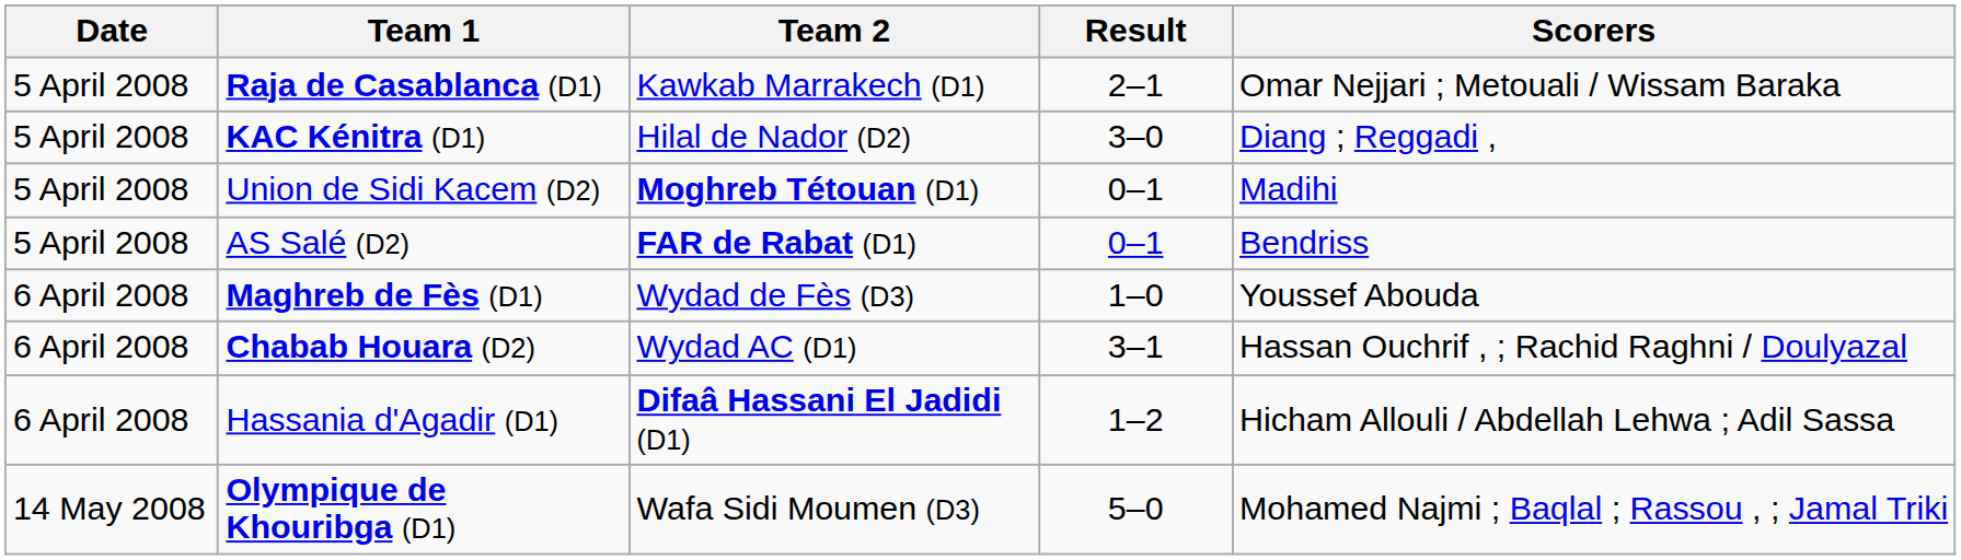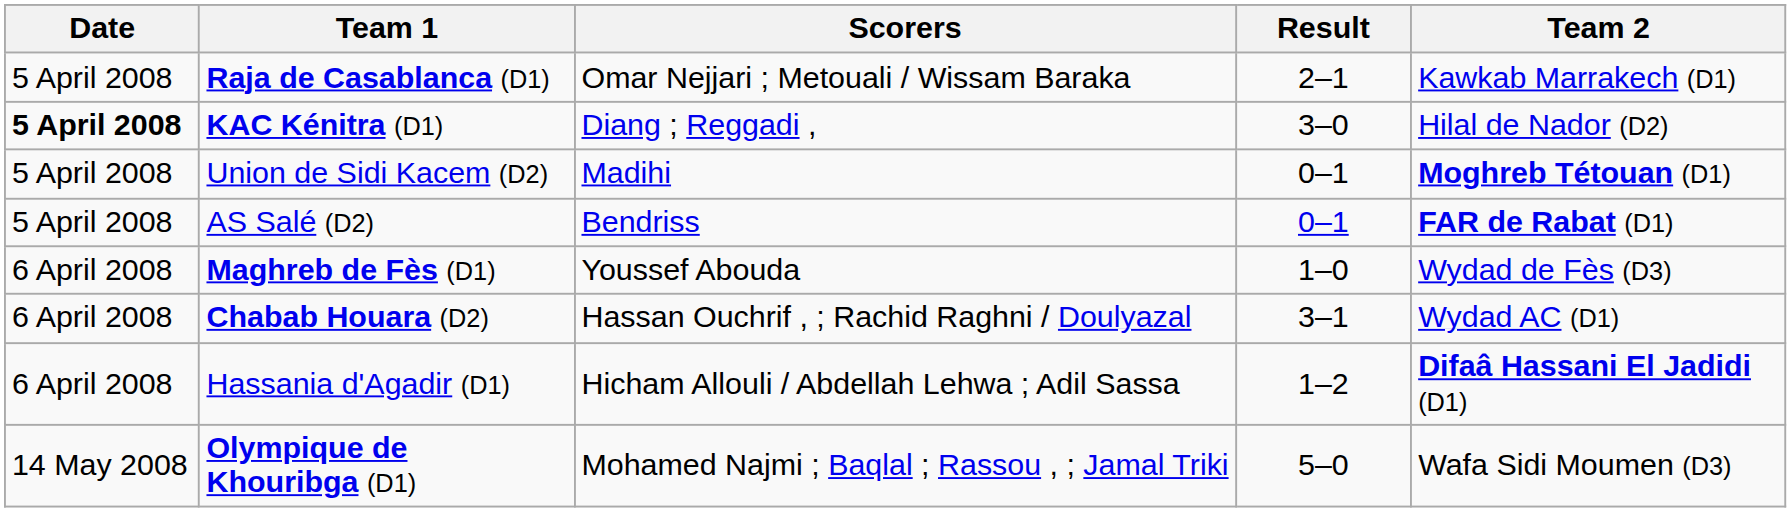 <table class=wikitable>
 <tr>
 <th width="95">Date</th>
 <th width="190">Team 1</th>
+<th>Scorers</th>
+<th width="85">Result</th>
 <th width="190">Team 2</th>
-<th width="85">Result</th>
-<th>Scorers</th>
 </tr>
 <tr>
 <td>5 April 2008</td>
 <td><strong><a href='#'>Raja de Casablanca</a></strong> <small> (D1)</small></td>
+<td>Omar Nejjari  ; Metouali  / Wissam Baraka </td>
+<td align=center>2–1</td>
 <td><a href='#'>Kawkab Marrakech</a> <small> (D1)</small></td>
-<td align=center>2–1</td>
-<td>Omar Nejjari  ; Metouali  / Wissam Baraka </td>
 </tr>
 <tr>
-<td>5 April 2008</td>
+<td><strong>5 April 2008</strong></td>
 <td><strong><a href='#'>KAC Kénitra</a></strong> <small> (D1)</small></td>
+<td><a href='#'>Diang</a>  ; <a href='#'>Reggadi</a> , </td>
+<td align=center>3–0</td>
 <td><a href='#'>Hilal de Nador</a> <small> (D2)</small></td>
-<td align=center>3–0</td>
-<td><a href='#'>Diang</a>  ; <a href='#'>Reggadi</a> , </td>
 </tr>
 <tr>
 <td>5 April 2008</td>
 <td><a href='#'>Union de Sidi Kacem</a> <small> (D2)</small></td>
+<td><a href='#'>Madihi</a> </td>
+<td align=center>0–1</td>
 <td><strong><a href='#'>Moghreb Tétouan</a></strong> <small> (D1)</small></td>
-<td align=center>0–1</td>
-<td><a href='#'>Madihi</a> </td>
 </tr>
 <tr>
 <td>5 April 2008</td>
 <td><a href='#'>AS Salé</a> <small> (D2)</small></td>
+<td><a href='#'>Bendriss</a> </td>
+<td align=center><a href='#'>0–1</a></td>
 <td><strong><a href='#'>FAR de Rabat</a></strong> <small> (D1)</small></td>
-<td align=center><a href='#'>0–1</a></td>
-<td><a href='#'>Bendriss</a> </td>
 </tr>
 <tr>
 <td>6 April 2008</td>
 <td><strong><a href='#'>Maghreb de Fès</a></strong> <small> (D1)</small></td>
+<td>Youssef Abouda </td>
+<td align=center>1–0</td>
 <td><a href='#'>Wydad de Fès</a> <small> (D3)</small></td>
-<td align=center>1–0</td>
-<td>Youssef Abouda </td>
 </tr>
 <tr>
 <td>6 April 2008</td>
 <td><strong><a href='#'>Chabab Houara</a></strong> <small> (D2)</small></td>
+<td>Hassan Ouchrif ,  ; Rachid Raghni  / <a href='#'>Doulyazal</a> </td>
+<td align=center>3–1</td>
 <td><a href='#'>Wydad AC</a> <small> (D1)</small></td>
-<td align=center>3–1</td>
-<td>Hassan Ouchrif ,  ; Rachid Raghni  / <a href='#'>Doulyazal</a> </td>
 </tr>
 <tr>
 <td>6 April 2008</td>
 <td><a href='#'>Hassania d'Agadir</a> <small> (D1)</small></td>
+<td>Hicham Allouli  / Abdellah Lehwa   ; Adil Sassa </td>
+<td align=center>1–2</td>
 <td><strong><a href='#'>Difaâ Hassani El Jadidi</a></strong> <small> (D1)</small></td>
-<td align=center>1–2</td>
-<td>Hicham Allouli  / Abdellah Lehwa   ; Adil Sassa </td>
 </tr>
 <tr>
 <td>14 May 2008</td>
 <td><strong><a href='#'>Olympique de Khouribga</a></strong> <small> (D1)</small></td>
+<td>Mohamed Najmi  ; <a href='#'>Baqlal</a>   ; <a href='#'>Rassou</a> ,  ; <a href='#'>Jamal Triki</a>  </td>
+<td align=center>5–0</td>
 <td>Wafa Sidi Moumen <small> (D3)</small></td>
-<td align=center>5–0</td>
-<td>Mohamed Najmi  ; <a href='#'>Baqlal</a>   ; <a href='#'>Rassou</a> ,  ; <a href='#'>Jamal Triki</a>  </td>
 </tr>
 </table>
